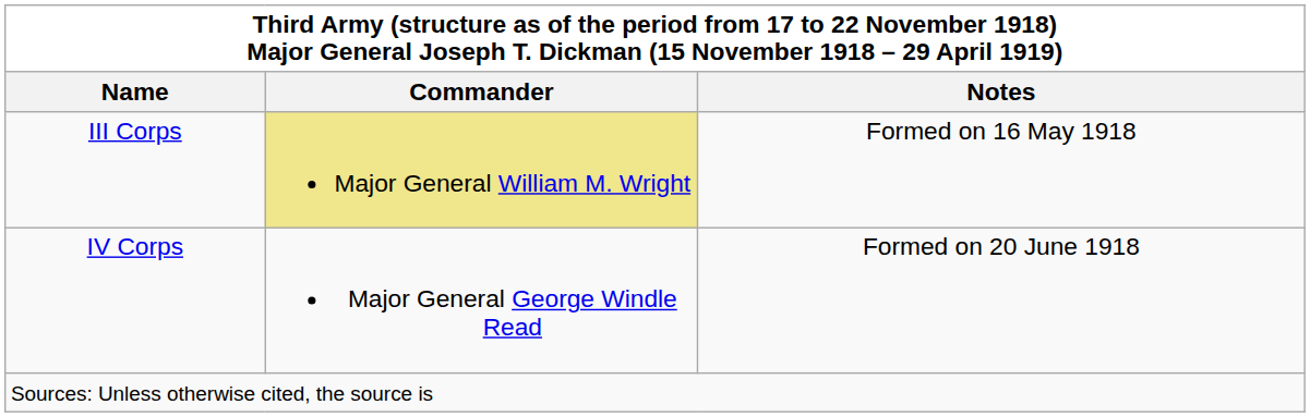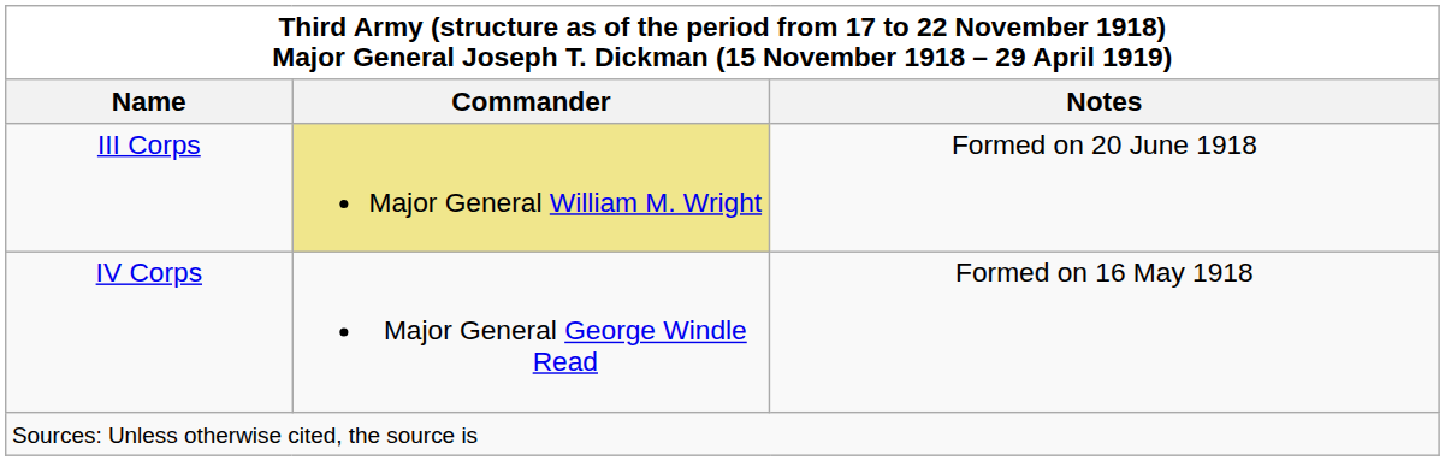 <table class="wikitable" style="width:95%;">
 <tr valign="top">
 <th colspan="11" style="background:white;">Third Army (structure as of the period from 17 to 22 November 1918) <br>Major General Joseph T. Dickman (15 November 1918 – 29 April 1919)</th>
 </tr>
 <tr valign="top"|- valign="top">
 <th style="width:15%; text-align:center;">Name</th>
 <th style="width:25%; text-align:center;">Commander</th>
 <th style="width:35%; text-align:center;">Notes</th>
 </tr>
 <tr valign="top">
 <td align=center><a href='#'>III Corps</a></td>
 <td align=center style="background: khaki;"><br><ul><li>Major General <a href='#'>William M. Wright</a></li></ul></td>
-<td align=center>Formed on 16 May 1918</td>
+<td align=center>Formed on 20 June 1918</td>
 </tr>
 <tr valign="top">
 <td align=center><a href='#'>IV Corps</a></td>
 <td align=center><br><ul><li>Major General <a href='#'>George Windle Read</a></li></ul></td>
-<td align=center>Formed on 20 June 1918</td>
+<td align=center>Formed on 16 May 1918</td>
 </tr>
 <tr valign="top">
 <td colspan="9" style="text-align:left;"><small>Sources: Unless otherwise cited, the source is </small></td>
 </tr>
 </table>
